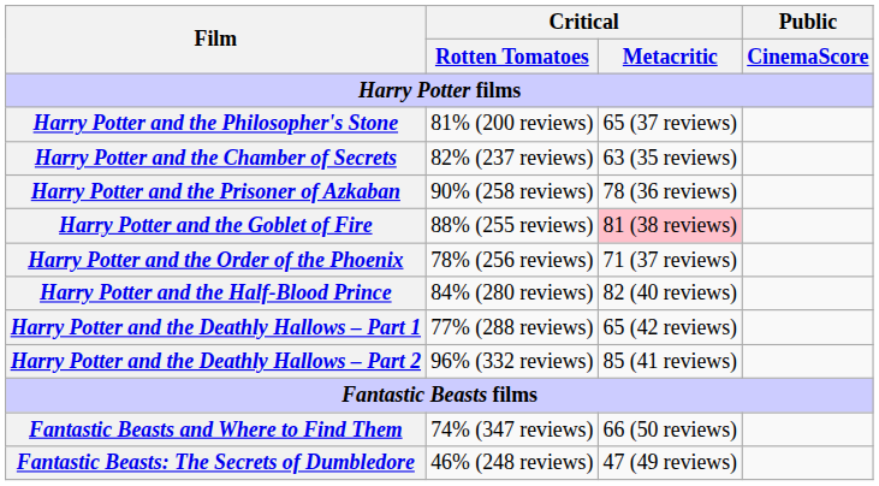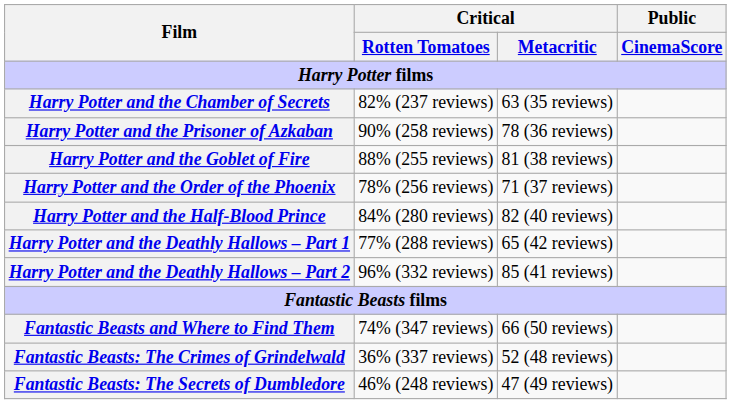 <table class="wikitable plainrowheaders sortable" style="text-align: center;">
 <tr>
 <th scope="col" rowspan="2">Film</th>
 <th scope="col" colspan="2">Critical</th>
 <th scope="col">Public</th>
 </tr>
 <tr>
 <th scope="col"><a href='#'>Rotten Tomatoes</a></th>
 <th scope="col"><a href='#'>Metacritic</a></th>
 <th scope="col"><a href='#'>CinemaScore</a></th>
 </tr>
 <tr>
 <th colspan="4" style="background-color:#ccccff;"><em>Harry Potter</em> films</th>
-</tr>
-<tr>
-<th scope="row"><em><a href='#'>Harry Potter and the Philosopher's Stone</a></em></th>
-<td>81% (200 reviews)</td>
-<td>65 (37 reviews)</td>
-<td></td>
 </tr>
 <tr>
 <th scope="row"><em><a href='#'>Harry Potter and the Chamber of Secrets</a></em></th>
 <td>82% (237 reviews)</td>
 <td>63 (35 reviews)</td>
 <td></td>
 </tr>
 <tr>
 <th scope="row"><em><a href='#'>Harry Potter and the Prisoner of Azkaban</a></em></th>
 <td>90% (258 reviews)</td>
 <td>78 (36 reviews)</td>
 <td></td>
 </tr>
 <tr>
 <th scope="row"><em><a href='#'>Harry Potter and the Goblet of Fire</a></em></th>
 <td>88% (255 reviews)</td>
-<td style="background: pink;">81 (38 reviews)</td>
+<td>81 (38 reviews)</td>
 <td></td>
 </tr>
 <tr>
 <th scope="row"><em><a href='#'>Harry Potter and the Order of the Phoenix</a></em></th>
 <td>78% (256 reviews)</td>
 <td>71 (37 reviews)</td>
 <td></td>
 </tr>
 <tr>
 <th scope="row"><em><a href='#'>Harry Potter and the Half-Blood Prince</a></em></th>
 <td>84% (280 reviews)</td>
 <td>82 (40 reviews)</td>
 <td></td>
 </tr>
 <tr>
 <th scope="row"><em><a href='#'>Harry Potter and the Deathly Hallows – Part 1</a></em></th>
 <td>77% (288 reviews)</td>
 <td>65 (42 reviews)</td>
 <td></td>
 </tr>
 <tr>
 <th scope="row"><em><a href='#'>Harry Potter and the Deathly Hallows – Part 2</a></em></th>
 <td>96% (332 reviews)</td>
 <td>85 (41 reviews)</td>
 <td></td>
 </tr>
 <tr>
 <th colspan="4" style="background-color:#ccccff;"><em>Fantastic Beasts</em> films</th>
 </tr>
 <tr>
 <th scope="row"><em><a href='#'>Fantastic Beasts and Where to Find Them</a></em></th>
 <td>74% (347 reviews)</td>
 <td>66 (50 reviews)</td>
 <td></td>
 </tr>
 <tr>
+<th scope="row"><em><a href='#'>Fantastic Beasts: The Crimes of Grindelwald</a></em></th>
+<td>36% (337 reviews)</td>
+<td>52 (48 reviews)</td>
+<td></td>
+</tr>
+<tr>
 <th scope="row"><em><a href='#'>Fantastic Beasts: The Secrets of Dumbledore</a></em></th>
 <td>46% (248 reviews)</td>
 <td>47 (49 reviews)</td>
 <td></td>
 </tr>
 </table>
